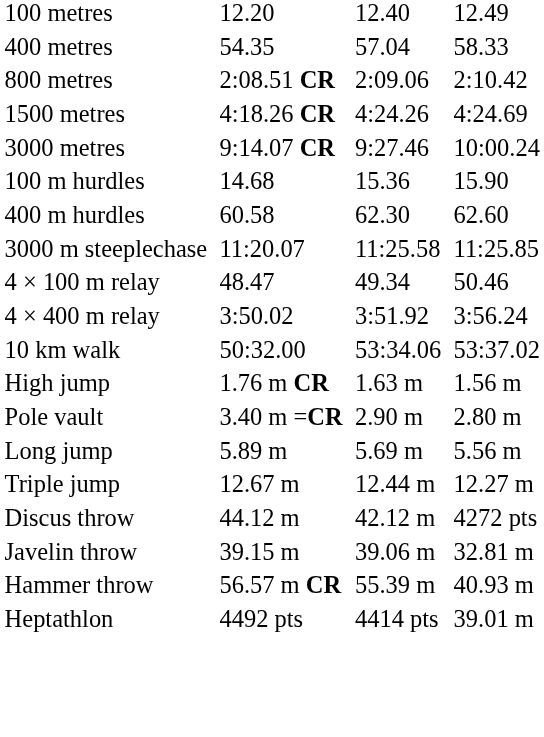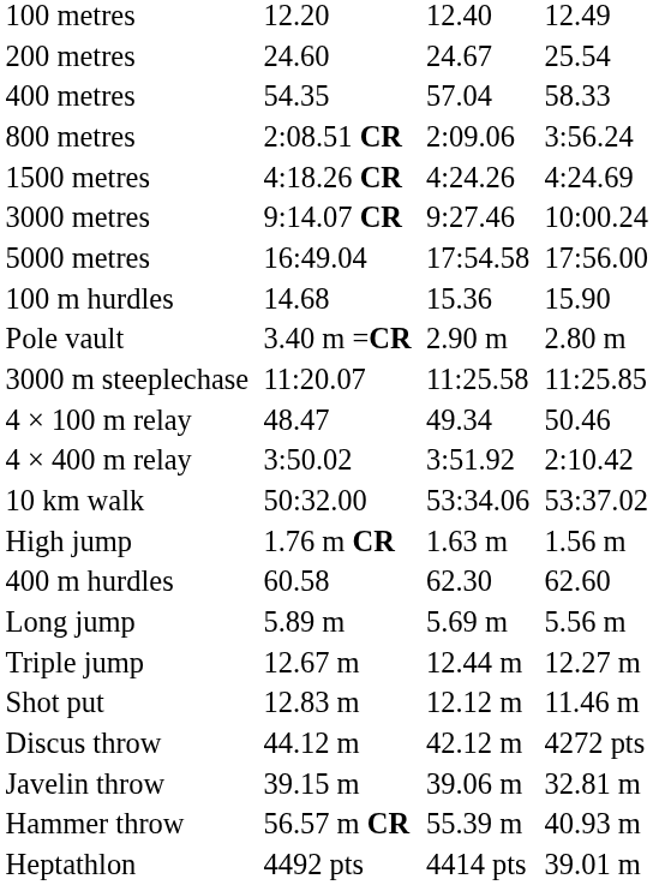 <table>
 <tr>
 <td>100 metres</td>
 <td></td>
 <td>12.20</td>
 <td></td>
 <td>12.40</td>
 <td></td>
 <td>12.49</td>
+</tr>
+<tr>
+<td>200 metres</td>
+<td></td>
+<td>24.60</td>
+<td></td>
+<td>24.67</td>
+<td></td>
+<td>25.54</td>
 </tr>
 <tr>
 <td>400 metres</td>
 <td></td>
 <td>54.35</td>
 <td></td>
 <td>57.04</td>
 <td></td>
 <td>58.33</td>
 </tr>
 <tr>
 <td>800 metres</td>
 <td></td>
 <td>2:08.51 <strong>CR</strong></td>
 <td></td>
 <td>2:09.06</td>
 <td></td>
-<td>2:10.42</td>
+<td>3:56.24</td>
 </tr>
 <tr>
 <td>1500 metres</td>
 <td></td>
 <td>4:18.26 <strong>CR</strong></td>
 <td></td>
 <td>4:24.26</td>
 <td></td>
 <td>4:24.69</td>
 </tr>
 <tr>
 <td>3000 metres</td>
 <td></td>
 <td>9:14.07 <strong>CR</strong></td>
 <td></td>
 <td>9:27.46</td>
 <td></td>
 <td>10:00.24</td>
 </tr>
 <tr>
+<td>5000 metres</td>
+<td></td>
+<td>16:49.04</td>
+<td></td>
+<td>17:54.58</td>
+<td></td>
+<td>17:56.00</td>
+</tr>
+<tr>
 <td>100 m hurdles</td>
 <td></td>
 <td>14.68</td>
 <td></td>
 <td>15.36</td>
 <td></td>
 <td>15.90</td>
 </tr>
 <tr>
-<td>400 m hurdles</td>
+<td>Pole vault</td>
 <td></td>
-<td>60.58</td>
+<td>3.40 m =<strong>CR</strong></td>
 <td></td>
-<td>62.30</td>
+<td>2.90 m</td>
 <td></td>
-<td>62.60</td>
+<td>2.80 m</td>
 </tr>
 <tr>
 <td>3000 m steeplechase</td>
 <td></td>
 <td>11:20.07</td>
 <td></td>
 <td>11:25.58</td>
 <td></td>
 <td>11:25.85</td>
 </tr>
 <tr>
 <td>4 × 100 m relay</td>
 <td></td>
 <td>48.47</td>
 <td></td>
 <td>49.34</td>
 <td></td>
 <td>50.46</td>
 </tr>
 <tr>
 <td>4 × 400 m relay</td>
 <td></td>
 <td>3:50.02</td>
 <td></td>
 <td>3:51.92</td>
 <td></td>
-<td>3:56.24</td>
+<td>2:10.42</td>
 </tr>
 <tr>
 <td>10 km walk</td>
 <td></td>
 <td>50:32.00</td>
 <td></td>
 <td>53:34.06</td>
 <td></td>
 <td>53:37.02</td>
 </tr>
 <tr>
 <td>High jump</td>
 <td></td>
 <td>1.76 m <strong>CR</strong></td>
 <td></td>
 <td>1.63 m</td>
 <td></td>
 <td>1.56 m</td>
 </tr>
 <tr>
-<td>Pole vault</td>
+<td>400 m hurdles</td>
 <td></td>
-<td>3.40 m =<strong>CR</strong></td>
+<td>60.58</td>
 <td></td>
-<td>2.90 m</td>
+<td>62.30</td>
 <td></td>
-<td>2.80 m</td>
+<td>62.60</td>
 </tr>
 <tr>
 <td>Long jump</td>
 <td></td>
 <td>5.89 m</td>
 <td></td>
 <td>5.69 m</td>
 <td></td>
 <td>5.56 m</td>
 </tr>
 <tr>
 <td>Triple jump</td>
 <td></td>
 <td>12.67 m</td>
 <td></td>
 <td>12.44 m</td>
 <td></td>
 <td>12.27 m</td>
+</tr>
+<tr>
+<td>Shot put</td>
+<td></td>
+<td>12.83 m</td>
+<td></td>
+<td>12.12 m</td>
+<td></td>
+<td>11.46 m</td>
 </tr>
 <tr>
 <td>Discus throw</td>
 <td></td>
 <td>44.12 m</td>
 <td></td>
 <td>42.12 m</td>
 <td></td>
 <td>4272 pts</td>
 </tr>
 <tr>
 <td>Javelin throw</td>
 <td></td>
 <td>39.15 m</td>
 <td></td>
 <td>39.06 m</td>
 <td></td>
 <td>32.81 m</td>
 </tr>
 <tr>
 <td>Hammer throw</td>
 <td></td>
 <td>56.57 m <strong>CR</strong></td>
 <td></td>
 <td>55.39 m</td>
 <td></td>
 <td>40.93 m</td>
 </tr>
 <tr>
 <td>Heptathlon</td>
 <td></td>
 <td>4492 pts</td>
 <td></td>
 <td>4414 pts</td>
 <td></td>
 <td>39.01 m</td>
 </tr>
 </table>
